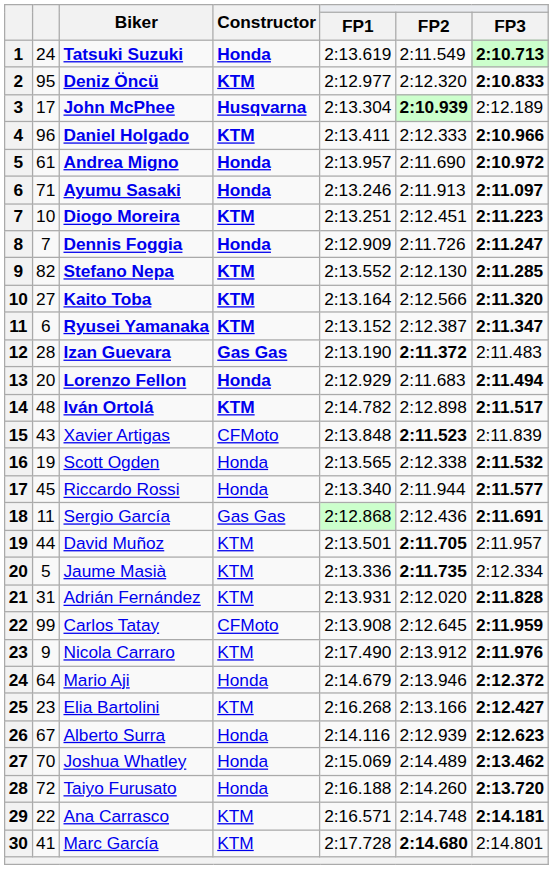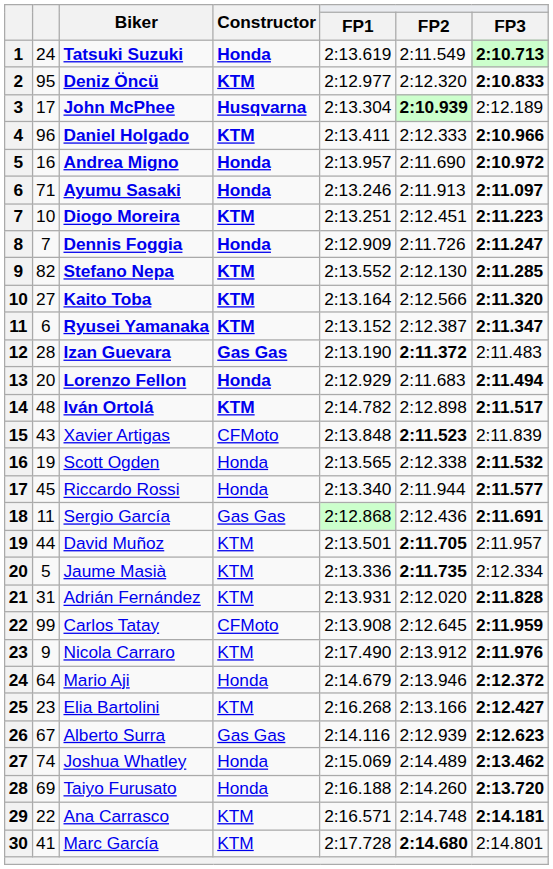 <table class="wikitable sortable" style="font-size: 85%;">
 <tr>
 <th rowspan="2"></th>
 <th rowspan="2"></th>
 <th rowspan="2">Biker</th>
 <th rowspan="2">Constructor</th>
 <th colspan="3" style="background:#eaecf0; text-align:center;"></th>
 </tr>
 <tr>
 <th scope="col">FP1</th>
 <th scope="col">FP2</th>
 <th scope="col">FP3</th>
 </tr>
 <tr>
 <th scope="row">1</th>
 <td align="center">24</td>
 <td><strong> <a href='#'>Tatsuki Suzuki</a></strong></td>
 <td><strong><a href='#'>Honda</a></strong></td>
 <td>2:13.619</td>
 <td>2:11.549</td>
 <td style="background:#ccffcc;"><strong>2:10.713</strong></td>
 </tr>
 <tr>
 <th scope="row">2</th>
 <td align="center">95</td>
 <td><strong> <a href='#'>Deniz Öncü</a></strong></td>
 <td><strong><a href='#'>KTM</a></strong></td>
 <td>2:12.977</td>
 <td>2:12.320</td>
 <td><strong>2:10.833</strong></td>
 </tr>
 <tr>
 <th scope="row">3</th>
 <td align="center">17</td>
 <td> <a href='#'><strong>John McPhee</strong></a></td>
 <td><strong><a href='#'>Husqvarna</a></strong></td>
 <td>2:13.304</td>
 <td style="background:#ccffcc;"><strong>2:10.939</strong></td>
 <td>2:12.189</td>
 </tr>
 <tr>
 <th scope="row">4</th>
 <td align="center">96</td>
 <td><strong></strong> <strong><a href='#'>Daniel Holgado</a></strong></td>
 <td><strong><a href='#'>KTM</a></strong></td>
 <td>2:13.411</td>
 <td>2:12.333</td>
 <td><strong>2:10.966</strong></td>
 </tr>
 <tr>
 <th scope="row">5</th>
-<td align="center">61</td>
+<td align="center">16</td>
 <td> <strong><a href='#'>Andrea Migno</a></strong></td>
 <td><strong><a href='#'>Honda</a></strong></td>
 <td>2:13.957</td>
 <td>2:11.690</td>
 <td><strong>2:10.972</strong></td>
 </tr>
 <tr>
 <th scope="row">6</th>
 <td align="center">71</td>
 <td><strong> <a href='#'>Ayumu Sasaki</a></strong></td>
 <td><strong><a href='#'>Honda</a></strong></td>
 <td>2:13.246</td>
 <td>2:11.913</td>
 <td><strong>2:11.097</strong></td>
 </tr>
 <tr>
 <th scope="row">7</th>
 <td align="center">10</td>
 <td> <strong><a href='#'>Diogo Moreira</a></strong></td>
 <td><strong><a href='#'>KTM</a></strong></td>
 <td>2:13.251</td>
 <td>2:12.451</td>
 <td><strong>2:11.223</strong></td>
 </tr>
 <tr>
 <th scope="row">8</th>
 <td align="center">7</td>
 <td><strong> <a href='#'>Dennis Foggia</a></strong></td>
 <td><strong><a href='#'>Honda</a></strong></td>
 <td>2:12.909</td>
 <td>2:11.726</td>
 <td><strong>2:11.247</strong></td>
 </tr>
 <tr>
 <th scope="row">9</th>
 <td align="center">82</td>
 <td><strong></strong> <strong><a href='#'>Stefano Nepa</a></strong></td>
 <td><strong><a href='#'>KTM</a></strong></td>
 <td>2:13.552</td>
 <td>2:12.130</td>
 <td><strong>2:11.285</strong></td>
 </tr>
 <tr>
 <th scope="row">10</th>
 <td align="center">27</td>
 <td><strong> <a href='#'>Kaito Toba</a></strong></td>
 <td><strong><a href='#'>KTM</a></strong></td>
 <td>2:13.164</td>
 <td>2:12.566</td>
 <td><strong>2:11.320</strong></td>
 </tr>
 <tr>
 <th scope="row">11</th>
 <td align="center">6</td>
 <td> <strong><a href='#'>Ryusei Yamanaka</a></strong></td>
 <td><strong><a href='#'>KTM</a></strong></td>
 <td>2:13.152</td>
 <td>2:12.387</td>
 <td><strong>2:11.347</strong></td>
 </tr>
 <tr>
 <th scope="row">12</th>
 <td align="center">28</td>
 <td> <strong><a href='#'>Izan Guevara</a></strong></td>
 <td><strong><a href='#'>Gas Gas</a></strong></td>
 <td>2:13.190</td>
 <td><strong>2:11.372</strong></td>
 <td>2:11.483</td>
 </tr>
 <tr>
 <th scope="row">13</th>
 <td align="center">20</td>
 <td> <strong><a href='#'>Lorenzo Fellon</a></strong></td>
 <td><strong><a href='#'>Honda</a></strong></td>
 <td>2:12.929</td>
 <td>2:11.683</td>
 <td><strong>2:11.494</strong></td>
 </tr>
 <tr>
 <th scope="row">14</th>
 <td align="center">48</td>
 <td> <strong><a href='#'>Iván Ortolá</a></strong></td>
 <td><strong><a href='#'>KTM</a></strong></td>
 <td>2:14.782</td>
 <td>2:12.898</td>
 <td><strong>2:11.517</strong></td>
 </tr>
 <tr>
 <th scope="row">15</th>
 <td align="center">43</td>
 <td> <a href='#'>Xavier Artigas</a></td>
 <td><a href='#'>CFMoto</a></td>
 <td>2:13.848</td>
 <td><strong>2:11.523</strong></td>
 <td>2:11.839</td>
 </tr>
 <tr>
 <th scope="row">16</th>
 <td align="center">19</td>
 <td> <a href='#'>Scott Ogden</a></td>
 <td><a href='#'>Honda</a></td>
 <td>2:13.565</td>
 <td>2:12.338</td>
 <td><strong>2:11.532</strong></td>
 </tr>
 <tr>
 <th scope="row">17</th>
 <td align="center">45</td>
 <td> <a href='#'>Riccardo Rossi</a></td>
 <td><a href='#'>Honda</a></td>
 <td>2:13.340</td>
 <td>2:11.944</td>
 <td><strong>2:11.577</strong></td>
 </tr>
 <tr>
 <th scope="row">18</th>
 <td align="center">11</td>
 <td> <a href='#'>Sergio García</a></td>
 <td><a href='#'>Gas Gas</a></td>
 <td style="background:#ccffcc;">2:12.868</td>
 <td>2:12.436</td>
 <td><strong>2:11.691</strong></td>
 </tr>
 <tr>
 <th scope="row">19</th>
 <td align="center">44</td>
 <td> <a href='#'>David Muñoz</a></td>
 <td><a href='#'>KTM</a></td>
 <td>2:13.501</td>
 <td><strong>2:11.705</strong></td>
 <td>2:11.957</td>
 </tr>
 <tr>
 <th scope="row">20</th>
 <td align="center">5</td>
 <td> <a href='#'>Jaume Masià</a></td>
 <td><a href='#'>KTM</a></td>
 <td>2:13.336</td>
 <td><strong>2:11.735</strong></td>
 <td>2:12.334</td>
 </tr>
 <tr>
 <th scope="row">21</th>
 <td align="center">31</td>
 <td> <a href='#'>Adrián Fernández</a></td>
 <td><a href='#'>KTM</a></td>
 <td>2:13.931</td>
 <td>2:12.020</td>
 <td><strong>2:11.828</strong></td>
 </tr>
 <tr>
 <th scope="row">22</th>
 <td align="center">99</td>
 <td> <a href='#'>Carlos Tatay</a></td>
 <td><a href='#'>CFMoto</a></td>
 <td>2:13.908</td>
 <td>2:12.645</td>
 <td><strong>2:11.959</strong></td>
 </tr>
 <tr>
 <th scope="row">23</th>
 <td align="center">9</td>
 <td> <a href='#'>Nicola Carraro</a></td>
 <td><a href='#'>KTM</a></td>
 <td>2:17.490</td>
 <td>2:13.912</td>
 <td><strong>2:11.976</strong></td>
 </tr>
 <tr>
 <th scope="row">24</th>
 <td align="center">64</td>
 <td> <a href='#'>Mario Aji</a></td>
 <td><a href='#'>Honda</a></td>
 <td>2:14.679</td>
 <td>2:13.946</td>
 <td><strong>2:12.372</strong></td>
 </tr>
 <tr>
 <th scope="row">25</th>
 <td align="center">23</td>
 <td> <a href='#'>Elia Bartolini</a></td>
 <td><a href='#'>KTM</a></td>
 <td>2:16.268</td>
 <td>2:13.166</td>
 <td><strong>2:12.427</strong></td>
 </tr>
 <tr>
 <th scope="row">26</th>
 <td align="center">67</td>
 <td> <a href='#'>Alberto Surra</a></td>
-<td><a href='#'>Honda</a></td>
+<td><a href='#'>Gas Gas</a></td>
 <td>2:14.116</td>
 <td>2:12.939</td>
 <td><strong>2:12.623</strong></td>
 </tr>
 <tr>
 <th scope="row">27</th>
-<td align="center">70</td>
+<td align="center">74</td>
 <td> <a href='#'>Joshua Whatley</a></td>
 <td><a href='#'>Honda</a></td>
 <td>2:15.069</td>
 <td>2:14.489</td>
 <td><strong>2:13.462</strong></td>
 </tr>
 <tr>
 <th scope="row">28</th>
-<td align="center">72</td>
+<td align="center">69</td>
 <td> <a href='#'>Taiyo Furusato</a></td>
 <td><a href='#'>Honda</a></td>
 <td>2:16.188</td>
 <td>2:14.260</td>
 <td><strong>2:13.720</strong></td>
 </tr>
 <tr>
 <th scope="row">29</th>
 <td align="center">22</td>
 <td> <a href='#'>Ana Carrasco</a></td>
 <td><a href='#'>KTM</a></td>
 <td>2:16.571</td>
 <td>2:14.748</td>
 <td><strong>2:14.181</strong></td>
 </tr>
 <tr>
 <th scope="row">30</th>
 <td align="center">41</td>
 <td> <a href='#'>Marc García</a></td>
 <td><a href='#'>KTM</a></td>
 <td>2:17.728</td>
 <td><strong>2:14.680</strong></td>
 <td>2:14.801</td>
 </tr>
 <tr>
 <th colspan="7"></th>
 </tr>
 </table>
